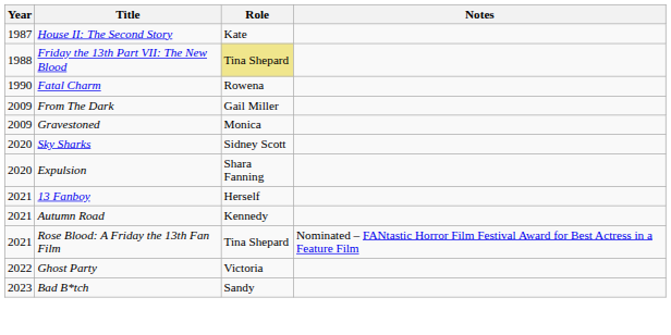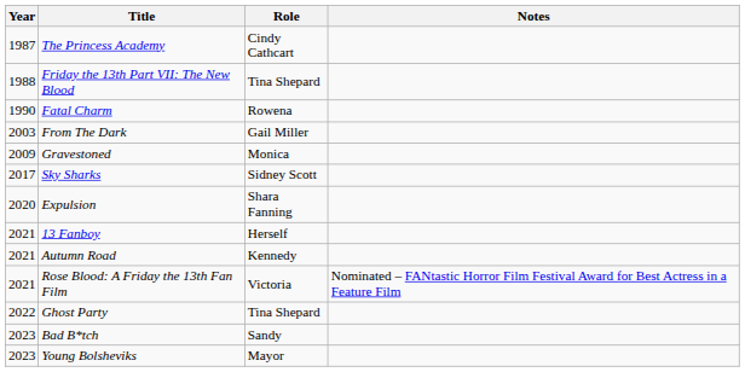 <table class="wikitable sortable">
 <tr>
 <th>Year</th>
 <th>Title</th>
 <th>Role</th>
 <th class="unsortable">Notes</th>
 </tr>
 <tr>
 <td>1987</td>
-<td><em><a href='#'>House II: The Second Story</a></em></td>
-<td>Kate</td>
+<td><em><a href='#'>The Princess Academy</a></em></td>
+<td>Cindy Cathcart</td>
 <td></td>
 </tr>
 <tr>
 <td>1988</td>
 <td><em><a href='#'>Friday the 13th Part VII: The New Blood</a></em></td>
-<td style="background: khaki;">Tina Shepard</td>
+<td>Tina Shepard</td>
 <td></td>
 </tr>
 <tr>
 <td>1990</td>
 <td><em><a href='#'>Fatal Charm</a></em></td>
 <td>Rowena</td>
 <td></td>
 </tr>
 <tr>
-<td>2009</td>
+<td>2003</td>
 <td><em>From The Dark</em></td>
 <td>Gail Miller</td>
 <td></td>
 </tr>
 <tr>
 <td>2009</td>
 <td><em>Gravestoned</em></td>
 <td>Monica</td>
 <td></td>
 </tr>
 <tr>
-<td>2020</td>
+<td>2017</td>
 <td><em><a href='#'>Sky Sharks</a></em></td>
 <td>Sidney Scott</td>
 <td></td>
 </tr>
 <tr>
 <td>2020</td>
 <td><em>Expulsion</em></td>
 <td>Shara Fanning</td>
 <td></td>
 </tr>
 <tr>
 <td>2021</td>
 <td><em><a href='#'>13 Fanboy</a></em></td>
 <td>Herself</td>
 <td></td>
 </tr>
 <tr>
 <td>2021</td>
 <td><em>Autumn Road</em></td>
 <td>Kennedy</td>
 <td></td>
 </tr>
 <tr>
 <td>2021</td>
 <td><em>Rose Blood: A Friday the 13th Fan Film</em></td>
-<td>Tina Shepard</td>
+<td>Victoria</td>
 <td>Nominated – <a href='#'>FANtastic Horror Film Festival Award for Best Actress in a Feature Film</a></td>
 </tr>
 <tr>
 <td>2022</td>
 <td><em>Ghost Party</em></td>
-<td>Victoria</td>
+<td>Tina Shepard</td>
 <td></td>
 </tr>
 <tr>
 <td>2023</td>
 <td><em>Bad B*tch</em></td>
 <td>Sandy</td>
 <td></td>
 </tr>
+<tr>
+<td>2023</td>
+<td><em>Young Bolsheviks</em></td>
+<td>Mayor</td>
+<td></td>
+</tr>
 </table>
